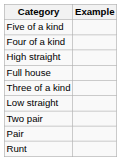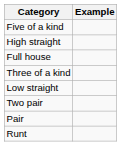 <table class="wikitable">
 <tr>
 <th>Category</th>
 <th>Example</th>
 </tr>
 <tr>
 <td>Five of a kind</td>
-<td></td>
-</tr>
-<tr>
-<td>Four of a kind</td>
 <td></td>
 </tr>
 <tr>
 <td>High straight</td>
 <td></td>
 </tr>
 <tr>
 <td>Full house</td>
 <td></td>
 </tr>
 <tr>
 <td>Three of a kind</td>
 <td></td>
 </tr>
 <tr>
 <td>Low straight</td>
 <td></td>
 </tr>
 <tr>
 <td>Two pair</td>
 <td></td>
 </tr>
 <tr>
 <td>Pair</td>
 <td></td>
 </tr>
 <tr>
 <td>Runt</td>
 <td></td>
 </tr>
 </table>
